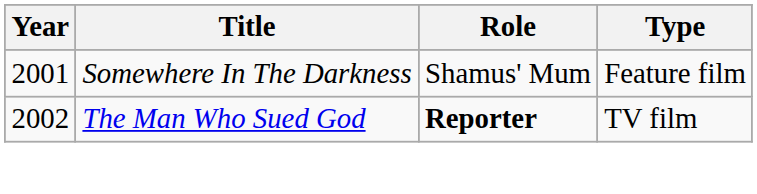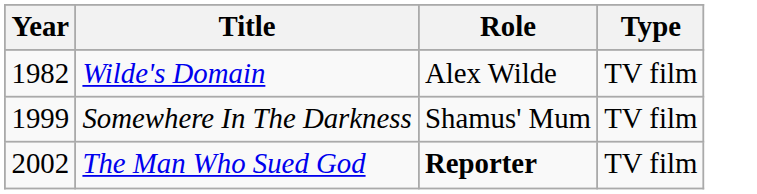 <table class="wikitable sortable">
 <tr>
 <th>Year</th>
 <th>Title</th>
 <th>Role</th>
 <th class="unsortable">Type</th>
 </tr>
 <tr>
-<td>2001</td>
+<td>1982</td>
+<td><em><a href='#'>Wilde's Domain</a></em></td>
+<td>Alex Wilde</td>
+<td>TV film</td>
+</tr>
+<tr>
+<td>1999</td>
 <td><em>Somewhere In The Darkness</em></td>
 <td>Shamus' Mum</td>
-<td>Feature film</td>
+<td>TV film</td>
 </tr>
 <tr>
 <td>2002</td>
 <td><em><a href='#'>The Man Who Sued God</a></em></td>
 <td><strong>Reporter</strong></td>
 <td>TV film</td>
 </tr>
 </table>
